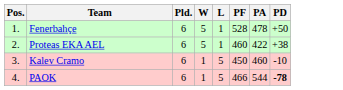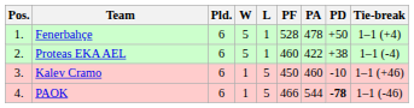 <table class="wikitable" style="text-align:center">
 <tr>
 <th width=15>Pos.</th>
 <th width=220>Team</th>
 <th width=20>Pld.</th>
 <th width=20>W</th>
 <th width=20>L</th>
 <th width=20>PF</th>
 <th width=20>PA</th>
 <th width=20>PD</th>
+<th>Tie-break</th>
 </tr>
 <tr style="background: #ccffcc;">
 <td>1.</td>
 <td align=left> <a href='#'>Fenerbahçe</a></td>
 <td>6</td>
 <td>5</td>
 <td>1</td>
 <td>528</td>
 <td>478</td>
 <td>+50</td>
+<td>1–1 (+4)</td>
 </tr>
 <tr style="background: #ccffcc;">
 <td>2.</td>
 <td align=left> <a href='#'>Proteas EKA AEL</a></td>
 <td>6</td>
 <td>5</td>
 <td>1</td>
 <td>460</td>
 <td>422</td>
 <td>+38</td>
+<td>1–1 (-4)</td>
 </tr>
 <tr style="background: #ffcccc;">
 <td>3.</td>
 <td align=left> <a href='#'>Kalev Cramo</a></td>
 <td>6</td>
 <td>1</td>
 <td>5</td>
 <td>450</td>
 <td>460</td>
 <td>-10</td>
+<td>1–1 (+46)</td>
 </tr>
 <tr style="background: #ffcccc;">
 <td>4.</td>
 <td align=left> <a href='#'>PAOK</a></td>
 <td>6</td>
 <td>1</td>
 <td>5</td>
 <td>466</td>
 <td>544</td>
 <td><strong>-78</strong></td>
+<td>1–1 (-46)</td>
 </tr>
 </table>
